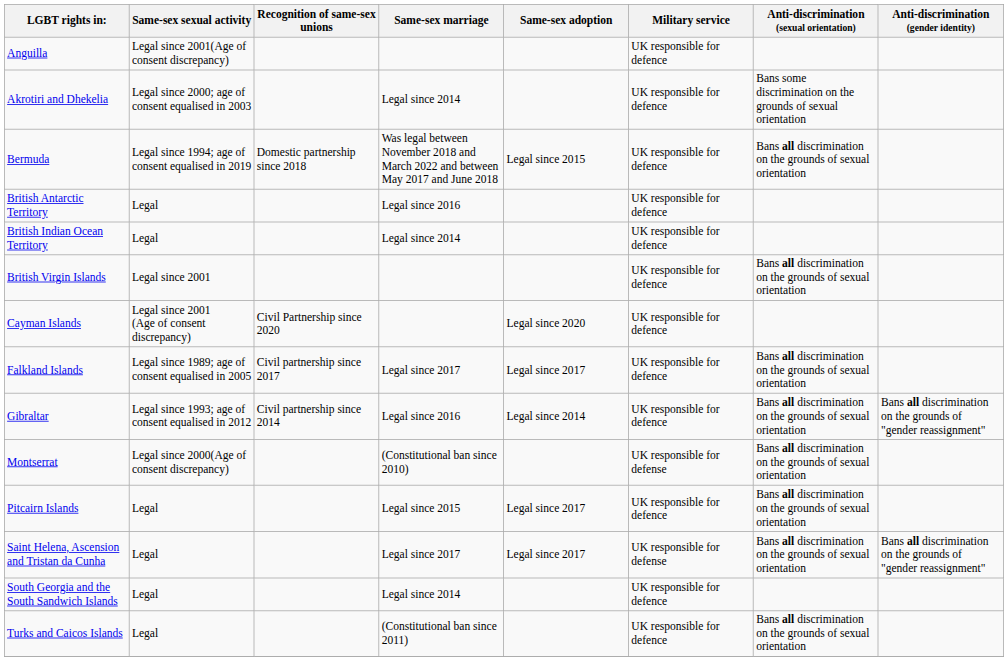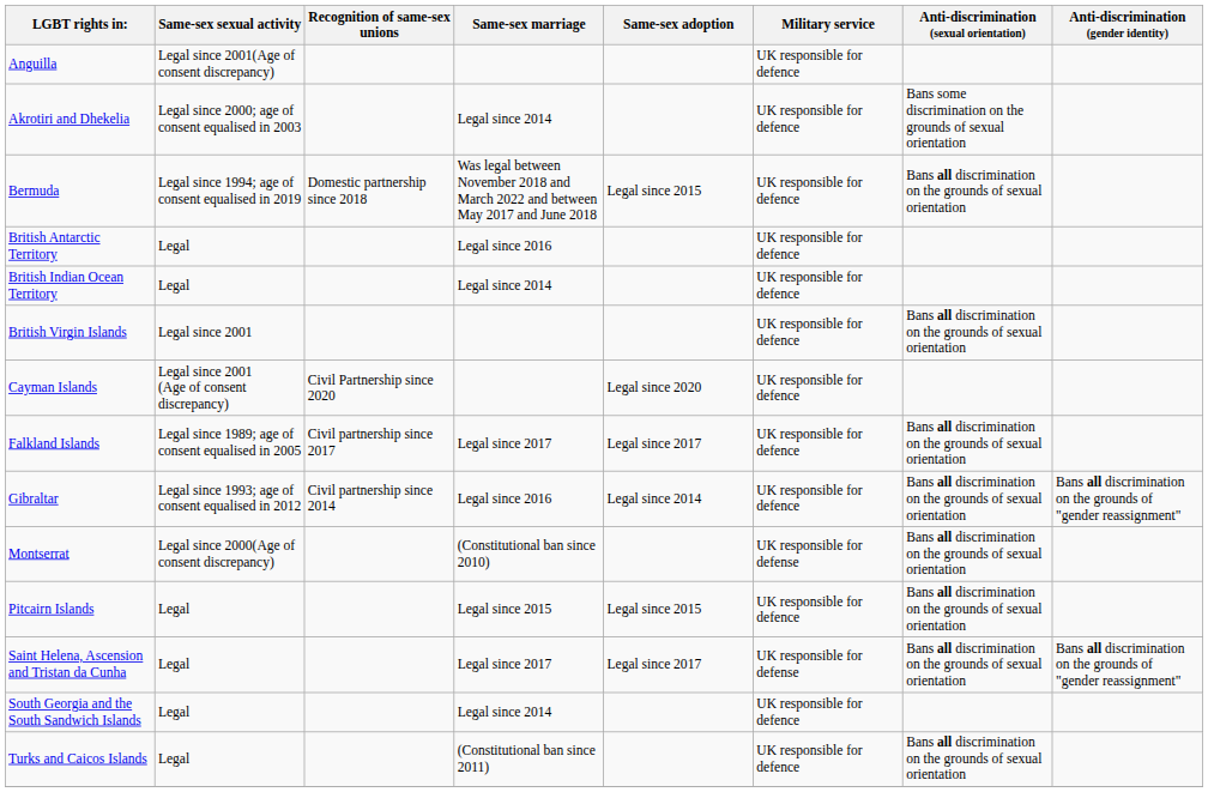 <table class="wikitable" style="font-size: 90%;">
 <tr>
 <th width="12.5%">LGBT rights in:</th>
 <th width="12.5%">Same-sex sexual activity</th>
 <th width="12.5%">Recognition of same-sex unions</th>
 <th width="12.5%">Same-sex marriage</th>
 <th width="12.5%">Same-sex adoption</th>
 <th width="12.5%">Military service</th>
 <th width="12.5%">Anti-discrimination <small>(sexual orientation)</small></th>
 <th width="12.5%">Anti-discrimination <small>(gender identity)</small></th>
 </tr>
 <tr>
 <td> <a href='#'>Anguilla</a></td>
 <td> Legal since 2001(Age of consent discrepancy)</td>
 <td></td>
 <td></td>
 <td></td>
 <td> UK responsible for defence</td>
 <td></td>
 <td></td>
 </tr>
 <tr>
 <td> <a href='#'>Akrotiri and Dhekelia</a></td>
 <td> Legal since 2000; age of consent equalised in 2003</td>
 <td></td>
 <td> Legal since 2014</td>
 <td> </td>
 <td> UK responsible for defence</td>
 <td> Bans some discrimination on the grounds of sexual orientation</td>
 <td> </td>
 </tr>
 <tr>
 <td> <a href='#'>Bermuda</a></td>
 <td> Legal since 1994; age of consent equalised in 2019</td>
 <td> Domestic partnership since 2018</td>
 <td> Was legal between November 2018 and March 2022 and between May 2017 and June 2018</td>
 <td> Legal since 2015</td>
 <td> UK responsible for defence</td>
 <td> Bans <strong>all</strong> discrimination on the grounds of sexual orientation</td>
 <td></td>
 </tr>
 <tr>
 <td> <a href='#'>British Antarctic Territory</a></td>
 <td> Legal</td>
 <td></td>
 <td> Legal since 2016</td>
 <td> </td>
 <td> UK responsible for defence</td>
 <td></td>
 <td></td>
 </tr>
 <tr>
 <td> <a href='#'>British Indian Ocean Territory</a></td>
 <td> Legal</td>
 <td></td>
 <td> Legal since 2014</td>
 <td></td>
 <td> UK responsible for defence</td>
 <td></td>
 <td></td>
 </tr>
 <tr>
 <td> <a href='#'>British Virgin Islands</a></td>
 <td> Legal since 2001</td>
 <td></td>
 <td></td>
 <td></td>
 <td> UK responsible for defence</td>
 <td> Bans <strong>all</strong> discrimination on the grounds of sexual orientation</td>
 <td></td>
 </tr>
 <tr>
 <td> <a href='#'>Cayman Islands</a></td>
 <td> Legal since 2001 <br>(Age of consent discrepancy)</td>
 <td> Civil Partnership since 2020</td>
 <td></td>
 <td> Legal since 2020</td>
 <td> UK responsible for defence</td>
 <td></td>
 <td></td>
 </tr>
 <tr>
 <td> <a href='#'>Falkland Islands</a></td>
 <td> Legal since 1989; age of consent equalised in 2005</td>
 <td> Civil partnership since 2017</td>
 <td> Legal since 2017</td>
 <td> Legal since 2017</td>
 <td> UK responsible for defence</td>
 <td> Bans <strong>all</strong> discrimination on the grounds of sexual orientation</td>
 <td></td>
 </tr>
 <tr>
 <td> <a href='#'>Gibraltar</a></td>
 <td> Legal since 1993; age of consent equalised in 2012</td>
 <td> Civil partnership since 2014</td>
 <td> Legal since 2016</td>
 <td> Legal since 2014</td>
 <td> UK responsible for defence</td>
 <td> Bans <strong>all</strong> discrimination on the grounds of sexual orientation</td>
 <td> Bans <strong>all</strong> discrimination on the grounds of "gender reassignment"</td>
 </tr>
 <tr>
 <td> <a href='#'>Montserrat</a></td>
 <td> Legal since 2000(Age of consent discrepancy)</td>
 <td></td>
 <td> (Constitutional ban since 2010)</td>
 <td></td>
 <td> UK responsible for defense</td>
 <td> Bans <strong>all</strong> discrimination on the grounds of sexual orientation</td>
 <td></td>
 </tr>
 <tr>
 <td> <a href='#'>Pitcairn Islands</a></td>
 <td> Legal</td>
 <td></td>
 <td> Legal since 2015</td>
-<td> Legal since 2017</td>
+<td> Legal since 2015</td>
 <td> UK responsible for defence</td>
 <td> Bans <strong>all</strong> discrimination on the grounds of sexual orientation</td>
 <td> </td>
 </tr>
 <tr>
 <td> <a href='#'>Saint Helena, Ascension and Tristan da Cunha</a></td>
 <td> Legal</td>
 <td></td>
 <td> Legal since 2017</td>
 <td> Legal since 2017</td>
 <td> UK responsible for defense</td>
 <td> Bans <strong>all</strong> discrimination on the grounds of sexual orientation</td>
 <td> Bans <strong>all</strong> discrimination on the grounds of "gender reassignment"</td>
 </tr>
 <tr>
 <td> <a href='#'>South Georgia and the South Sandwich Islands</a></td>
 <td> Legal</td>
 <td></td>
 <td> Legal since 2014</td>
 <td></td>
 <td> UK responsible for defence</td>
 <td></td>
 <td></td>
 </tr>
 <tr>
 <td> <a href='#'>Turks and Caicos Islands</a></td>
 <td> Legal</td>
 <td></td>
 <td> (Constitutional ban since 2011)</td>
 <td></td>
 <td> UK responsible for defence</td>
 <td> Bans <strong>all</strong> discrimination on the grounds of sexual orientation</td>
 <td></td>
 </tr>
 <tr>
 </tr>
 </table>
